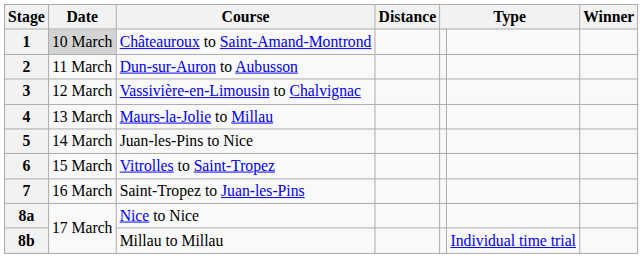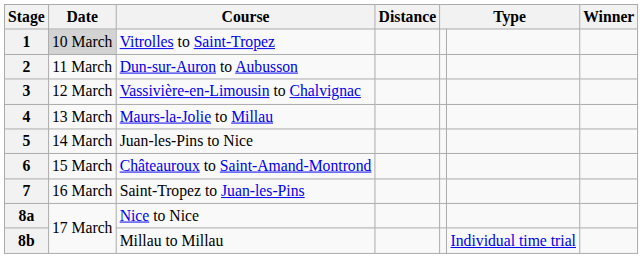 <table class="wikitable">
 <tr>
 <th scope="col">Stage</th>
 <th scope="col">Date</th>
 <th scope="col">Course</th>
 <th scope="col">Distance</th>
 <th scope="col" colspan="2">Type</th>
 <th scope=col>Winner</th>
 </tr>
 <tr>
 <th scope="row" style="text-align:center;">1</th>
 <td style="background: lightgrey; text-align:center;">10 March</td>
-<td><a href='#'>Châteauroux</a> to <a href='#'>Saint-Amand-Montrond</a></td>
+<td><a href='#'>Vitrolles</a> to <a href='#'>Saint-Tropez</a></td>
 <td style="text-align:center;"></td>
 <td></td>
 <td></td>
 <td></td>
 </tr>
 <tr>
 <th scope="row" style="text-align:center;">2</th>
 <td style="text-align:center;">11 March</td>
 <td><a href='#'>Dun-sur-Auron</a> to <a href='#'>Aubusson</a></td>
 <td style="text-align:center;"></td>
 <td></td>
 <td></td>
 <td></td>
 </tr>
 <tr>
 <th scope="row" style="text-align:center;">3</th>
 <td style="text-align:center;">12 March</td>
 <td><a href='#'>Vassivière-en-Limousin</a> to <a href='#'>Chalvignac</a></td>
 <td style="text-align:center;"></td>
 <td></td>
 <td></td>
 <td></td>
 </tr>
 <tr>
 <th scope="row" style="text-align:center;">4</th>
 <td style="text-align:center;">13 March</td>
 <td><a href='#'>Maurs-la-Jolie</a> to <a href='#'>Millau</a></td>
 <td style="text-align:center;"></td>
 <td></td>
 <td></td>
 <td></td>
 </tr>
 <tr>
 <th scope="row" style="text-align:center;">5</th>
 <td style="text-align:center;">14 March</td>
 <td>Juan-les-Pins to Nice</td>
 <td style="text-align:center;"></td>
 <td></td>
 <td></td>
 <td></td>
 </tr>
 <tr>
 <th scope="row" style="text-align:center;">6</th>
 <td style="text-align:center;">15 March</td>
-<td><a href='#'>Vitrolles</a> to <a href='#'>Saint-Tropez</a></td>
+<td><a href='#'>Châteauroux</a> to <a href='#'>Saint-Amand-Montrond</a></td>
 <td style="text-align:center;"></td>
 <td></td>
 <td></td>
 <td></td>
 </tr>
 <tr>
 <th scope="row" style="text-align:center;">7</th>
 <td style="text-align:center;">16 March</td>
 <td>Saint-Tropez to <a href='#'>Juan-les-Pins</a></td>
 <td style="text-align:center;"></td>
 <td></td>
 <td></td>
 <td></td>
 </tr>
 <tr>
 <th scope="row" style="text-align:center;">8a</th>
 <td style="text-align:center;" rowspan=2>17 March</td>
 <td><a href='#'>Nice</a> to Nice</td>
 <td style="text-align:center;"></td>
 <td></td>
 <td></td>
 <td></td>
 </tr>
 <tr>
 <th scope="row" style="text-align:center;">8b</th>
 <td>Millau to Millau</td>
 <td style="text-align:center;"></td>
 <td></td>
 <td><a href='#'>Individual time trial</a></td>
 <td></td>
 </tr>
 </table>
